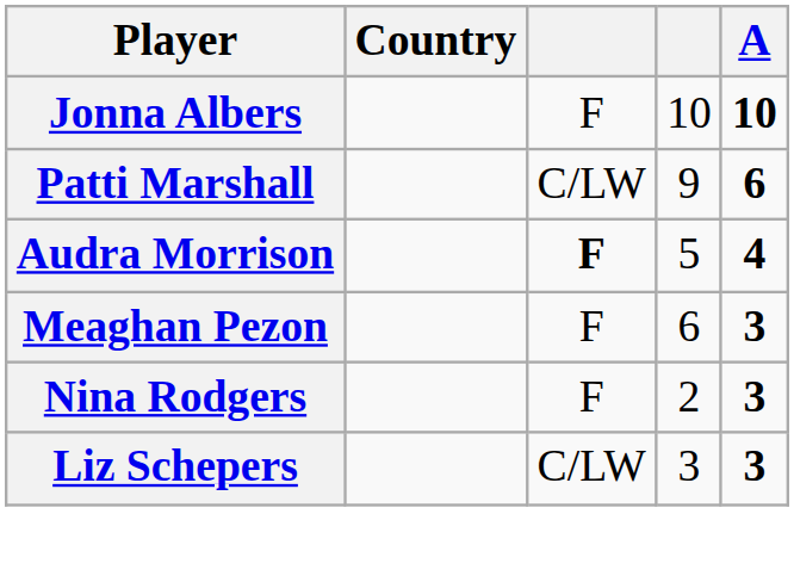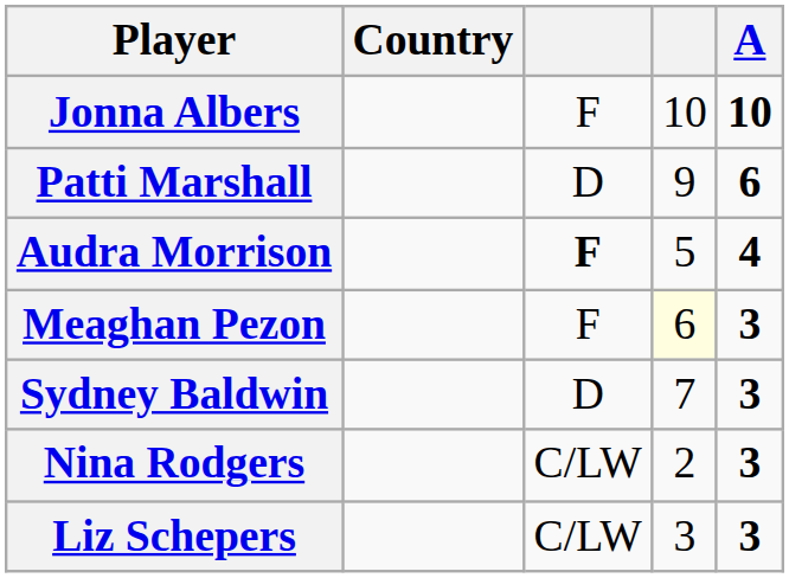 <table class= "wikitable" style="text-align: center;">
 <tr>
 <th scope="col">Player</th>
 <th scope="col">Country</th>
 <th scope="col"></th>
 <th scope="col"></th>
 <th scope="col"><a href='#'>A</a></th>
 </tr>
 <tr>
 <th scope="row" align="left"><a href='#'>Jonna Albers</a></th>
 <td></td>
 <td>F</td>
 <td>10</td>
 <td><strong>10</strong></td>
 </tr>
 <tr>
 <th scope="row" align="left"><a href='#'>Patti Marshall</a></th>
 <td></td>
-<td>C/LW</td>
+<td>D</td>
 <td>9</td>
 <td><strong>6</strong></td>
 </tr>
 <tr>
 <th scope="row" align="left"><a href='#'>Audra Morrison</a></th>
 <td></td>
 <td><strong>F</strong></td>
 <td>5</td>
 <td><strong>4</strong></td>
 </tr>
 <tr>
 <th scope="row" align="left"><a href='#'>Meaghan Pezon</a></th>
 <td></td>
 <td>F</td>
-<td>6</td>
+<td style="background: lightyellow;">6</td>
+<td><strong>3</strong></td>
+</tr>
+<tr>
+<th scope="row" align="left"><a href='#'>Sydney Baldwin</a></th>
+<td></td>
+<td>D</td>
+<td>7</td>
 <td><strong>3</strong></td>
 </tr>
 <tr>
 <th scope="row" align="left"><a href='#'>Nina Rodgers</a></th>
 <td></td>
-<td>F</td>
+<td>C/LW</td>
 <td>2</td>
 <td><strong>3</strong></td>
 </tr>
 <tr>
 <th scope="row" align="left"><a href='#'>Liz Schepers</a></th>
 <td></td>
 <td>C/LW</td>
 <td>3</td>
 <td><strong>3</strong></td>
 </tr>
 </table>
